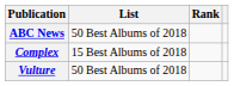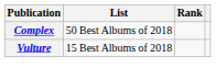 <table class="wikitable sortable plainrowheaders" style="border:none; margin:0;">
 <tr>
 <th scope="col">Publication</th>
 <th scope="col" class="unsortable">List</th>
 <th scope="col" data-sort-type="number">Rank</th>
 <th scope="col" class="unsortable"></th>
 </tr>
 <tr>
-<th scope="row"><a href='#'>ABC News</a></th>
+<th scope="row"><em><a href='#'>Complex</a></em></th>
 <td>50 Best Albums of 2018</td>
 <td></td>
 <td></td>
 </tr>
 <tr>
-<th scope="row"><em><a href='#'>Complex</a></em></th>
+<th scope="row"><em><a href='#'>Vulture</a></em></th>
 <td>15 Best Albums of 2018</td>
 <td></td>
 <td></td>
 </tr>
-<tr>
-<th scope="row"><em><a href='#'>Vulture</a></em></th>
-<td>50 Best Albums of 2018</td>
-<td></td>
-<td></td>
-</tr>
 </table>
